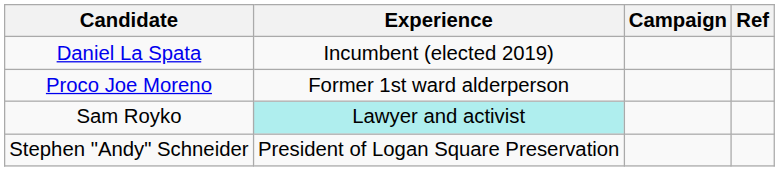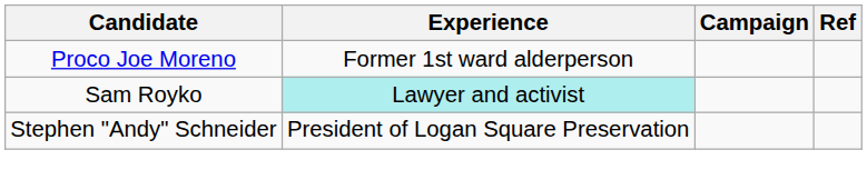 <table class="wikitable" style="text-align:center">
 <tr>
 <th>Candidate</th>
 <th>Experience</th>
 <th>Campaign</th>
 <th>Ref</th>
-</tr>
-<tr>
-<td><a href='#'>Daniel La Spata</a></td>
-<td>Incumbent (elected 2019)</td>
-<td></td>
-<td></td>
 </tr>
 <tr>
 <td><a href='#'>Proco Joe Moreno</a></td>
 <td>Former 1st ward alderperson</td>
 <td></td>
 <td></td>
 </tr>
 <tr>
 <td>Sam Royko</td>
 <td style="background: paleturquoise;">Lawyer and activist</td>
 <td></td>
 <td></td>
 </tr>
 <tr>
 <td>Stephen "Andy" Schneider</td>
 <td>President of Logan Square Preservation</td>
 <td></td>
 <td></td>
 </tr>
 </table>
